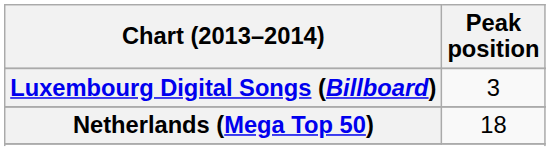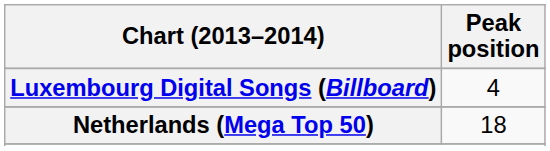 <table class="wikitable plainrowheaders sortable" style="text-align:center">
 <tr>
 <th scope="col">Chart (2013–2014)</th>
 <th scope="col">Peak<br>position</th>
 </tr>
 <tr>
 </tr>
 <tr>
 </tr>
 <tr>
 </tr>
 <tr>
 </tr>
 <tr>
 </tr>
 <tr>
 </tr>
 <tr>
 </tr>
 <tr>
 <th scope="row"><a href='#'>Luxembourg Digital Songs</a> (<em><a href='#'>Billboard</a></em>)</th>
-<td>3</td>
+<td>4</td>
 </tr>
 <tr>
 </tr>
 <tr>
 </tr>
 <tr>
 <th scope="row">Netherlands (<a href='#'>Mega Top 50</a>)</th>
 <td>18</td>
 </tr>
 <tr>
 </tr>
 <tr>
 </tr>
 <tr>
 </tr>
 <tr>
 </tr>
 <tr>
 </tr>
 <tr>
 </tr>
 </table>
